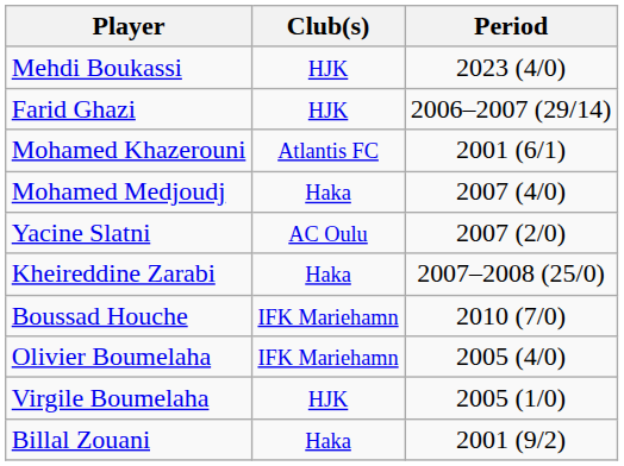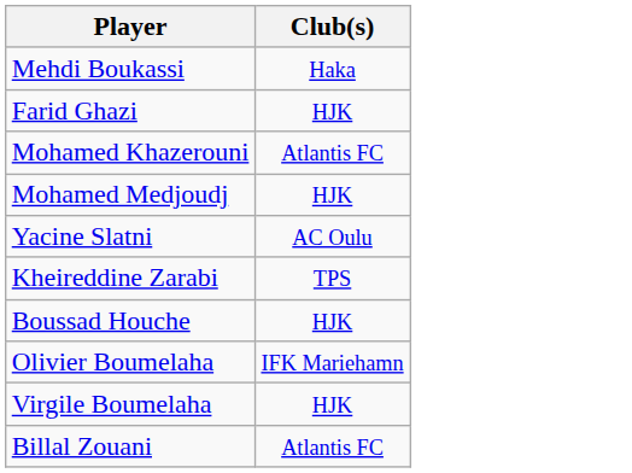 <table class="wikitable collapsible collapsed" style="text-align:center">
 <tr>
 <th scope="col">Player</th>
 <th scope="col" class="unsortable">Club(s)</th>
-<th scope="col">Period</th>
 </tr>
 <tr>
 <td align="left"><a href='#'>Mehdi Boukassi</a></td>
-<td><small><a href='#'>HJK</a></small></td>
-<td>2023 (4/0)</td>
+<td><small><a href='#'>Haka</a></small></td>
 </tr>
 <tr>
 <td align="left"><a href='#'>Farid Ghazi</a></td>
 <td><small><a href='#'>HJK</a></small></td>
-<td>2006–2007 (29/14)</td>
 </tr>
 <tr>
 <td align="left"><a href='#'>Mohamed Khazerouni</a></td>
 <td><small><a href='#'>Atlantis FC</a></small></td>
-<td>2001 (6/1)</td>
 </tr>
 <tr>
 <td align="left"><a href='#'>Mohamed Medjoudj</a></td>
-<td><small><a href='#'>Haka</a></small></td>
-<td>2007 (4/0)</td>
+<td><small><a href='#'>HJK</a></small></td>
 </tr>
 <tr>
 <td align="left"><a href='#'>Yacine Slatni</a></td>
 <td><small><a href='#'>AC Oulu</a></small></td>
-<td>2007 (2/0)</td>
 </tr>
 <tr>
 <td align="left"><a href='#'>Kheireddine Zarabi</a></td>
-<td><small><a href='#'>Haka</a></small></td>
-<td>2007–2008 (25/0)</td>
+<td><small><a href='#'>TPS</a></small></td>
 </tr>
 <tr>
 <td align="left"><a href='#'>Boussad Houche</a></td>
-<td><small><a href='#'>IFK Mariehamn</a></small></td>
-<td>2010 (7/0)</td>
+<td><small><a href='#'>HJK</a></small></td>
 </tr>
 <tr>
 <td align="left"><a href='#'>Olivier Boumelaha</a></td>
 <td><small><a href='#'>IFK Mariehamn</a></small></td>
-<td>2005 (4/0)</td>
 </tr>
 <tr>
 <td align="left"><a href='#'>Virgile Boumelaha</a></td>
 <td><small><a href='#'>HJK</a></small></td>
-<td>2005 (1/0)</td>
 </tr>
 <tr>
 <td align="left"><a href='#'>Billal Zouani</a></td>
-<td><small><a href='#'>Haka</a></small></td>
-<td>2001 (9/2)</td>
+<td><small><a href='#'>Atlantis FC</a></small></td>
 </tr>
 </table>
